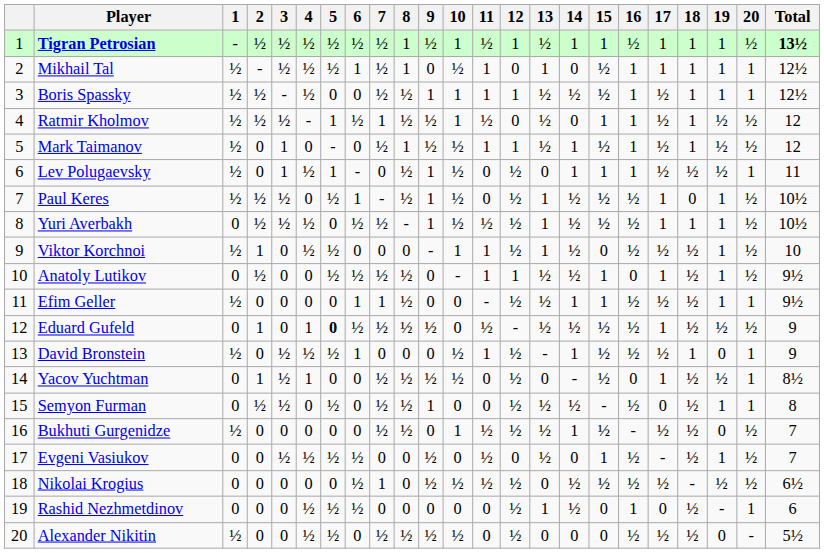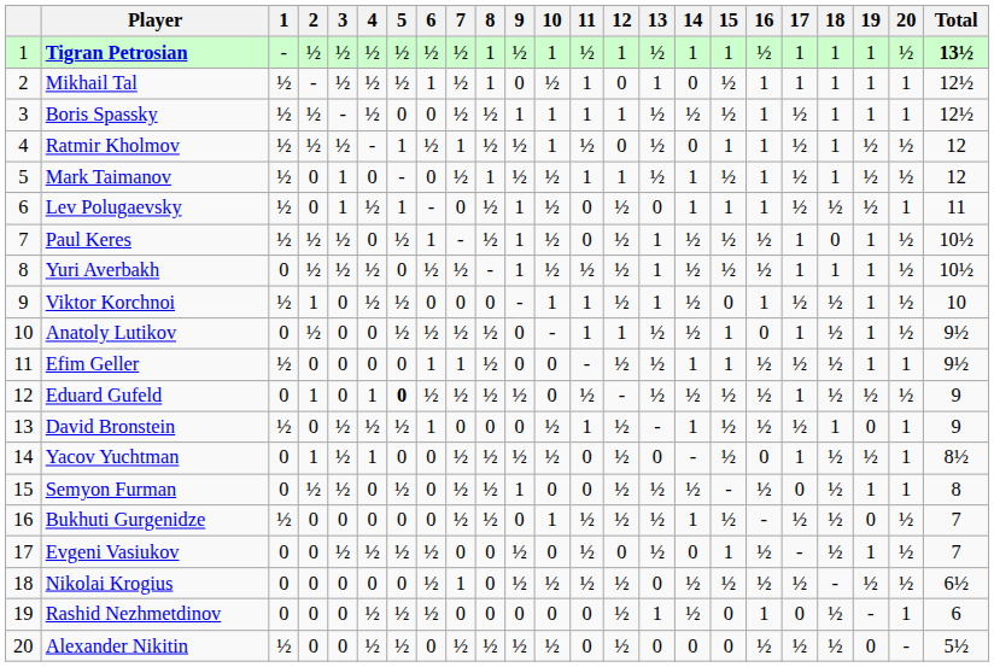 <table class="wikitable" border="1" width="800px">
 <tr>
 <th></th>
 <th>Player</th>
 <th>1</th>
 <th>2</th>
 <th>3</th>
 <th>4</th>
 <th>5</th>
 <th>6</th>
 <th>7</th>
 <th>8</th>
 <th>9</th>
 <th>10</th>
 <th>11</th>
 <th>12</th>
 <th>13</th>
 <th>14</th>
 <th>15</th>
 <th>16</th>
 <th>17</th>
 <th>18</th>
 <th>19</th>
 <th>20</th>
 <th>Total</th>
 </tr>
 <tr align=center style="background:#ccffcc;">
 <td>1</td>
 <td align=left> <strong><a href='#'>Tigran Petrosian</a></strong></td>
 <td>-</td>
 <td>½</td>
 <td>½</td>
 <td>½</td>
 <td>½</td>
 <td>½</td>
 <td>½</td>
 <td>1</td>
 <td>½</td>
 <td>1</td>
 <td>½</td>
 <td>1</td>
 <td>½</td>
 <td>1</td>
 <td>1</td>
 <td>½</td>
 <td>1</td>
 <td>1</td>
 <td>1</td>
 <td>½</td>
 <td align=center><strong>13½</strong></td>
 </tr>
 <tr align=center>
 <td>2</td>
 <td align=left> <a href='#'>Mikhail Tal</a></td>
 <td>½</td>
 <td>-</td>
 <td>½</td>
 <td>½</td>
 <td>½</td>
 <td>1</td>
 <td>½</td>
 <td>1</td>
 <td>0</td>
 <td>½</td>
 <td>1</td>
 <td>0</td>
 <td>1</td>
 <td>0</td>
 <td>½</td>
 <td>1</td>
 <td>1</td>
 <td>1</td>
 <td>1</td>
 <td>1</td>
 <td align=center>12½</td>
 </tr>
 <tr align=center>
 <td>3</td>
 <td align=left> <a href='#'>Boris Spassky</a></td>
 <td>½</td>
 <td>½</td>
 <td>-</td>
 <td>½</td>
 <td>0</td>
 <td>0</td>
 <td>½</td>
 <td>½</td>
 <td>1</td>
 <td>1</td>
 <td>1</td>
 <td>1</td>
 <td>½</td>
 <td>½</td>
 <td>½</td>
 <td>1</td>
 <td>½</td>
 <td>1</td>
 <td>1</td>
 <td>1</td>
 <td align=center>12½</td>
 </tr>
 <tr align=center>
 <td>4</td>
 <td align=left> <a href='#'>Ratmir Kholmov</a></td>
 <td>½</td>
 <td>½</td>
 <td>½</td>
 <td>-</td>
 <td>1</td>
 <td>½</td>
 <td>1</td>
 <td>½</td>
 <td>½</td>
 <td>1</td>
 <td>½</td>
 <td>0</td>
 <td>½</td>
 <td>0</td>
 <td>1</td>
 <td>1</td>
 <td>½</td>
 <td>1</td>
 <td>½</td>
 <td>½</td>
 <td align=center>12</td>
 </tr>
 <tr align=center>
 <td>5</td>
 <td align=left> <a href='#'>Mark Taimanov</a></td>
 <td>½</td>
 <td>0</td>
 <td>1</td>
 <td>0</td>
 <td>-</td>
 <td>0</td>
 <td>½</td>
 <td>1</td>
 <td>½</td>
 <td>½</td>
 <td>1</td>
 <td>1</td>
 <td>½</td>
 <td>1</td>
 <td>½</td>
 <td>1</td>
 <td>½</td>
 <td>1</td>
 <td>½</td>
 <td>½</td>
 <td align=center>12</td>
 </tr>
 <tr align=center>
 <td>6</td>
 <td align=left> <a href='#'>Lev Polugaevsky</a></td>
 <td>½</td>
 <td>0</td>
 <td>1</td>
 <td>½</td>
 <td>1</td>
 <td>-</td>
 <td>0</td>
 <td>½</td>
 <td>1</td>
 <td>½</td>
 <td>0</td>
 <td>½</td>
 <td>0</td>
 <td>1</td>
 <td>1</td>
 <td>1</td>
 <td>½</td>
 <td>½</td>
 <td>½</td>
 <td>1</td>
 <td align=center>11</td>
 </tr>
 <tr align=center>
 <td>7</td>
 <td align=left> <a href='#'>Paul Keres</a></td>
 <td>½</td>
 <td>½</td>
 <td>½</td>
 <td>0</td>
 <td>½</td>
 <td>1</td>
 <td>-</td>
 <td>½</td>
 <td>1</td>
 <td>½</td>
 <td>0</td>
 <td>½</td>
 <td>1</td>
 <td>½</td>
 <td>½</td>
 <td>½</td>
 <td>1</td>
 <td>0</td>
 <td>1</td>
 <td>½</td>
 <td align=center>10½</td>
 </tr>
 <tr align=center>
 <td>8</td>
 <td align=left> <a href='#'>Yuri Averbakh</a></td>
 <td>0</td>
 <td>½</td>
 <td>½</td>
 <td>½</td>
 <td>0</td>
 <td>½</td>
 <td>½</td>
 <td>-</td>
 <td>1</td>
 <td>½</td>
 <td>½</td>
 <td>½</td>
 <td>1</td>
 <td>½</td>
 <td>½</td>
 <td>½</td>
 <td>1</td>
 <td>1</td>
 <td>1</td>
 <td>½</td>
 <td align=center>10½</td>
 </tr>
 <tr align=center>
 <td>9</td>
 <td align=left> <a href='#'>Viktor Korchnoi</a></td>
 <td>½</td>
 <td>1</td>
 <td>0</td>
 <td>½</td>
 <td>½</td>
 <td>0</td>
 <td>0</td>
 <td>0</td>
 <td>-</td>
 <td>1</td>
 <td>1</td>
 <td>½</td>
 <td>1</td>
 <td>½</td>
 <td>0</td>
-<td>½</td>
+<td>1</td>
 <td>½</td>
 <td>½</td>
 <td>1</td>
 <td>½</td>
 <td align=center>10</td>
 </tr>
 <tr align=center>
 <td>10</td>
 <td align=left> <a href='#'>Anatoly Lutikov</a></td>
 <td>0</td>
 <td>½</td>
 <td>0</td>
 <td>0</td>
 <td>½</td>
 <td>½</td>
 <td>½</td>
 <td>½</td>
 <td>0</td>
 <td>-</td>
 <td>1</td>
 <td>1</td>
 <td>½</td>
 <td>½</td>
 <td>1</td>
 <td>0</td>
 <td>1</td>
 <td>½</td>
 <td>1</td>
 <td>½</td>
 <td align=center>9½</td>
 </tr>
 <tr align=center>
 <td>11</td>
 <td align=left> <a href='#'>Efim Geller</a></td>
 <td>½</td>
 <td>0</td>
 <td>0</td>
 <td>0</td>
 <td>0</td>
 <td>1</td>
 <td>1</td>
 <td>½</td>
 <td>0</td>
 <td>0</td>
 <td>-</td>
 <td>½</td>
 <td>½</td>
 <td>1</td>
 <td>1</td>
 <td>½</td>
 <td>½</td>
 <td>½</td>
 <td>1</td>
 <td>1</td>
 <td align=center>9½</td>
 </tr>
 <tr align=center>
 <td>12</td>
 <td align=left> <a href='#'>Eduard Gufeld</a></td>
 <td>0</td>
 <td>1</td>
 <td>0</td>
 <td>1</td>
 <td><strong>0</strong></td>
 <td>½</td>
 <td>½</td>
 <td>½</td>
 <td>½</td>
 <td>0</td>
 <td>½</td>
 <td>-</td>
 <td>½</td>
 <td>½</td>
 <td>½</td>
 <td>½</td>
 <td>1</td>
 <td>½</td>
 <td>½</td>
 <td>½</td>
 <td align=center>9</td>
 </tr>
 <tr align=center>
 <td>13</td>
 <td align=left> <a href='#'>David Bronstein</a></td>
 <td>½</td>
 <td>0</td>
 <td>½</td>
 <td>½</td>
 <td>½</td>
 <td>1</td>
 <td>0</td>
 <td>0</td>
 <td>0</td>
 <td>½</td>
 <td>1</td>
 <td>½</td>
 <td>-</td>
 <td>1</td>
 <td>½</td>
 <td>½</td>
 <td>½</td>
 <td>1</td>
 <td>0</td>
 <td>1</td>
 <td align=center>9</td>
 </tr>
 <tr align=center>
 <td>14</td>
 <td align=left> <a href='#'>Yacov Yuchtman</a></td>
 <td>0</td>
 <td>1</td>
 <td>½</td>
 <td>1</td>
 <td>0</td>
 <td>0</td>
 <td>½</td>
 <td>½</td>
 <td>½</td>
 <td>½</td>
 <td>0</td>
 <td>½</td>
 <td>0</td>
 <td>-</td>
 <td>½</td>
 <td>0</td>
 <td>1</td>
 <td>½</td>
 <td>½</td>
 <td>1</td>
 <td align=center>8½</td>
 </tr>
 <tr align=center>
 <td>15</td>
 <td align=left> <a href='#'>Semyon Furman</a></td>
 <td>0</td>
 <td>½</td>
 <td>½</td>
 <td>0</td>
 <td>½</td>
 <td>0</td>
 <td>½</td>
 <td>½</td>
 <td>1</td>
 <td>0</td>
 <td>0</td>
 <td>½</td>
 <td>½</td>
 <td>½</td>
 <td>-</td>
 <td>½</td>
 <td>0</td>
 <td>½</td>
 <td>1</td>
 <td>1</td>
 <td align=center>8</td>
 </tr>
 <tr align=center>
 <td>16</td>
 <td align=left> <a href='#'>Bukhuti Gurgenidze</a></td>
 <td>½</td>
 <td>0</td>
 <td>0</td>
 <td>0</td>
 <td>0</td>
 <td>0</td>
 <td>½</td>
 <td>½</td>
 <td>0</td>
 <td>1</td>
 <td>½</td>
 <td>½</td>
 <td>½</td>
 <td>1</td>
 <td>½</td>
 <td>-</td>
 <td>½</td>
 <td>½</td>
 <td>0</td>
 <td>½</td>
 <td align=center>7</td>
 </tr>
 <tr align=center>
 <td>17</td>
 <td align=left> <a href='#'>Evgeni Vasiukov</a></td>
 <td>0</td>
 <td>0</td>
 <td>½</td>
 <td>½</td>
 <td>½</td>
 <td>½</td>
 <td>0</td>
 <td>0</td>
 <td>½</td>
 <td>0</td>
 <td>½</td>
 <td>0</td>
 <td>½</td>
 <td>0</td>
 <td>1</td>
 <td>½</td>
 <td>-</td>
 <td>½</td>
 <td>1</td>
 <td>½</td>
 <td align=center>7</td>
 </tr>
 <tr align=center>
 <td>18</td>
 <td align=left> <a href='#'>Nikolai Krogius</a></td>
 <td>0</td>
 <td>0</td>
 <td>0</td>
 <td>0</td>
 <td>0</td>
 <td>½</td>
 <td>1</td>
 <td>0</td>
 <td>½</td>
 <td>½</td>
 <td>½</td>
 <td>½</td>
 <td>0</td>
 <td>½</td>
 <td>½</td>
 <td>½</td>
 <td>½</td>
 <td>-</td>
 <td>½</td>
 <td>½</td>
 <td align=center>6½</td>
 </tr>
 <tr align=center>
 <td>19</td>
 <td align=left> <a href='#'>Rashid Nezhmetdinov</a></td>
 <td>0</td>
 <td>0</td>
 <td>0</td>
 <td>½</td>
 <td>½</td>
 <td>½</td>
 <td>0</td>
 <td>0</td>
 <td>0</td>
 <td>0</td>
 <td>0</td>
 <td>½</td>
 <td>1</td>
 <td>½</td>
 <td>0</td>
 <td>1</td>
 <td>0</td>
 <td>½</td>
 <td>-</td>
 <td>1</td>
 <td align=center>6</td>
 </tr>
 <tr align=center>
 <td>20</td>
 <td align=left> <a href='#'>Alexander Nikitin</a></td>
 <td>½</td>
 <td>0</td>
 <td>0</td>
 <td>½</td>
 <td>½</td>
 <td>0</td>
 <td>½</td>
 <td>½</td>
 <td>½</td>
 <td>½</td>
 <td>0</td>
 <td>½</td>
 <td>0</td>
 <td>0</td>
 <td>0</td>
 <td>½</td>
 <td>½</td>
 <td>½</td>
 <td>0</td>
 <td>-</td>
 <td align=center>5½</td>
 </tr>
 </table>
